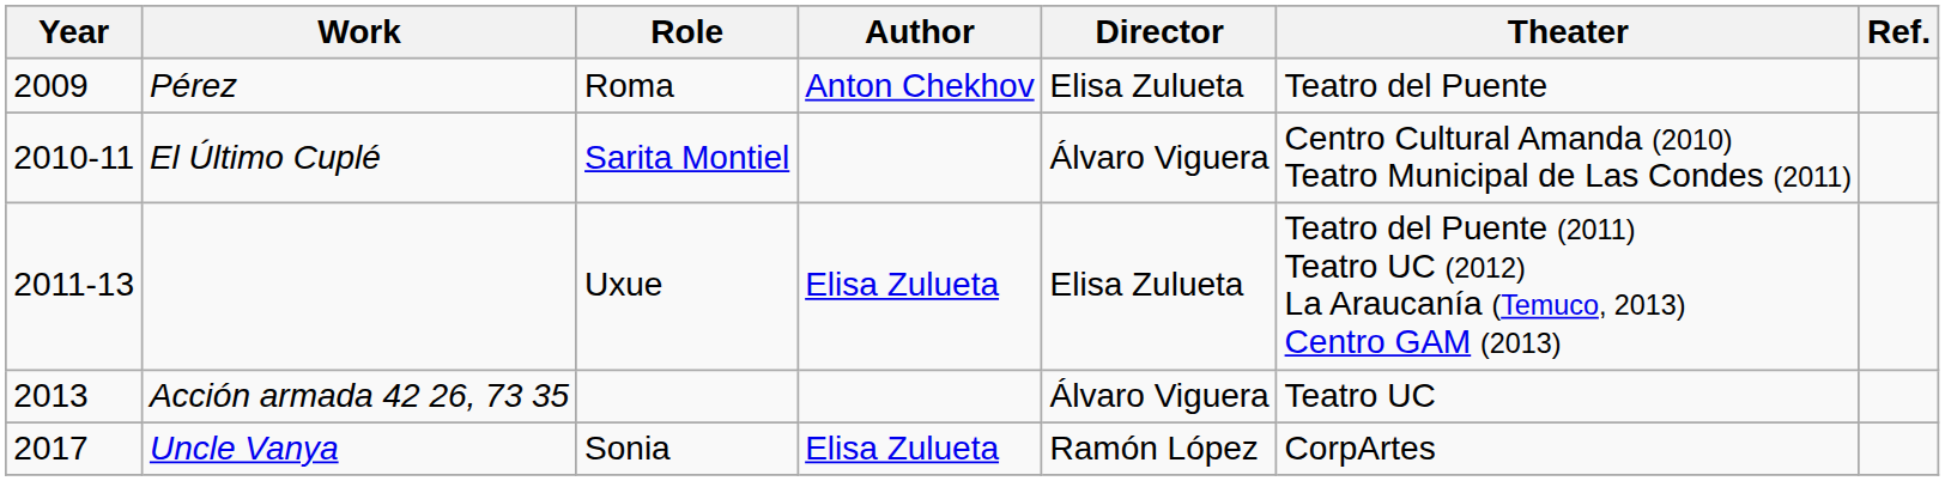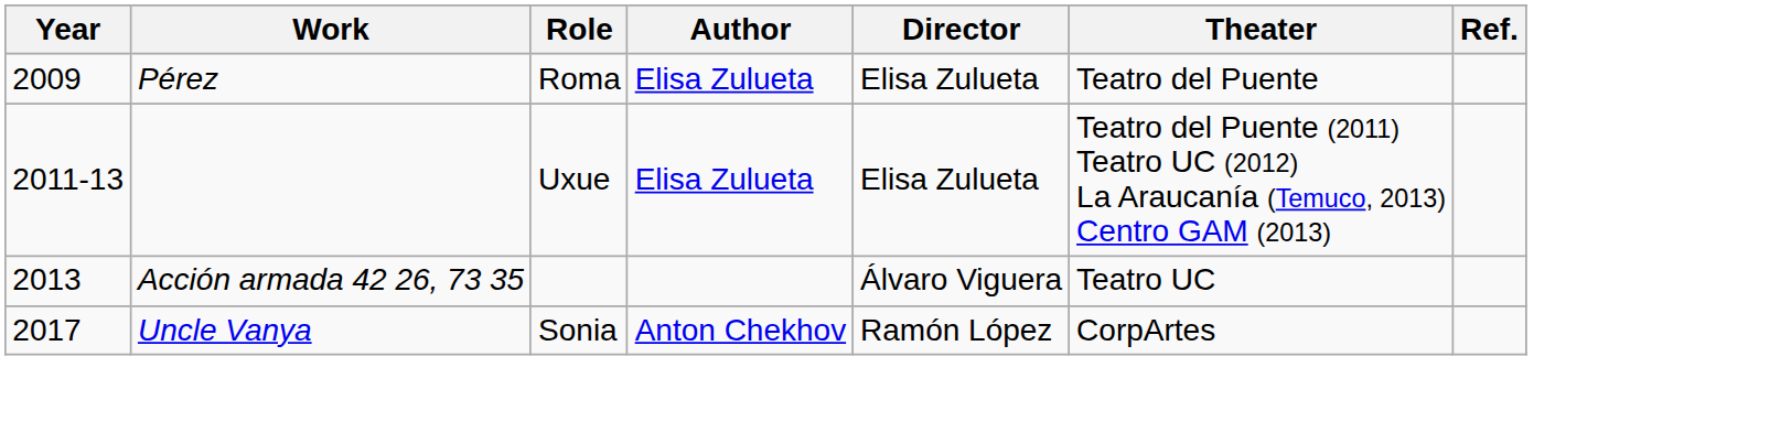 <table class="wikitable">
 <tr>
 <th>Year</th>
 <th>Work</th>
 <th>Role</th>
 <th>Author</th>
 <th>Director</th>
 <th>Theater</th>
 <th>Ref.</th>
 </tr>
 <tr>
 <td>2009</td>
 <td><em>Pérez</em></td>
 <td>Roma</td>
-<td><a href='#'>Anton Chekhov</a></td>
+<td><a href='#'>Elisa Zulueta</a></td>
 <td>Elisa Zulueta</td>
 <td>Teatro del Puente</td>
-<td></td>
-</tr>
-<tr>
-<td>2010-11</td>
-<td><em>El Último Cuplé</em></td>
-<td><a href='#'>Sarita Montiel</a></td>
-<td></td>
-<td>Álvaro Viguera</td>
-<td>Centro Cultural Amanda <small>(2010)</small> <br> Teatro Municipal de Las Condes <small>(2011)</small></td>
 <td></td>
 </tr>
 <tr>
 <td>2011-13</td>
 <td><em></em></td>
 <td>Uxue</td>
 <td><a href='#'>Elisa Zulueta</a></td>
 <td>Elisa Zulueta</td>
 <td>Teatro del Puente <small> (2011)</small><br> Teatro UC <small> (2012)</small> <br> La Araucanía <small> (<a href='#'>Temuco</a>, 2013)</small> <br> <a href='#'>Centro GAM</a> <small> (2013)</small></td>
 <td></td>
 </tr>
 <tr>
 <td>2013</td>
 <td><em>Acción armada 42 26, 73 35</em></td>
 <td></td>
 <td></td>
 <td>Álvaro Viguera</td>
 <td>Teatro UC</td>
 <td></td>
 </tr>
 <tr>
 <td>2017</td>
 <td><em><a href='#'>Uncle Vanya</a></em></td>
 <td>Sonia</td>
-<td><a href='#'>Elisa Zulueta</a></td>
+<td><a href='#'>Anton Chekhov</a></td>
 <td>Ramón López</td>
 <td>CorpArtes</td>
 <td></td>
 </tr>
 </table>
